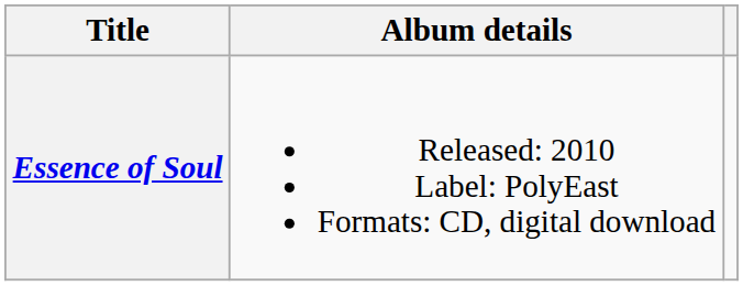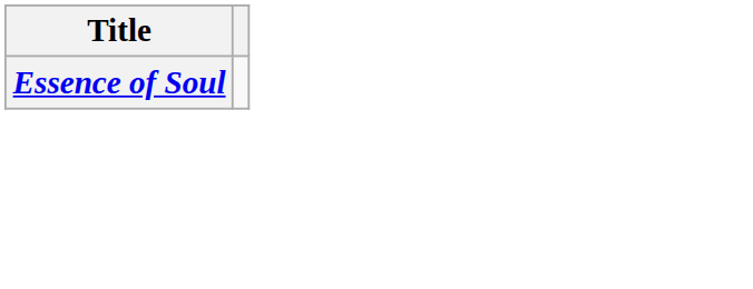 <table class="wikitable plainrowheaders" style="text-align:center;">
 <tr>
 <th scope="col">Title</th>
-<th scope="col">Album details</th>
 <th scope="col"></th>
 </tr>
 <tr>
 <th scope="row"><em><a href='#'>Essence of Soul</a></em></th>
-<td><br><ul><li>Released: 2010</li><li>Label: PolyEast</li><li>Formats: CD, digital download</li></ul></td>
 <td></td>
 </tr>
 </table>
